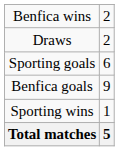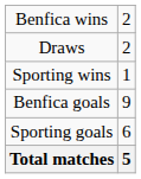 <table class="wikitable" style="text-align:center">
 <tr>
 <td>Benfica wins</td>
 <td>2</td>
 </tr>
 <tr>
 <td>Draws</td>
 <td>2</td>
 </tr>
 <tr>
-<td>Sporting goals</td>
-<td>6</td>
+<td>Sporting wins</td>
+<td>1</td>
 </tr>
 <tr>
 <td>Benfica goals</td>
 <td>9</td>
 </tr>
 <tr>
-<td>Sporting wins</td>
-<td>1</td>
+<td>Sporting goals</td>
+<td>6</td>
 </tr>
 <tr>
 <th>Total matches</th>
 <th>5</th>
 </tr>
 </table>
